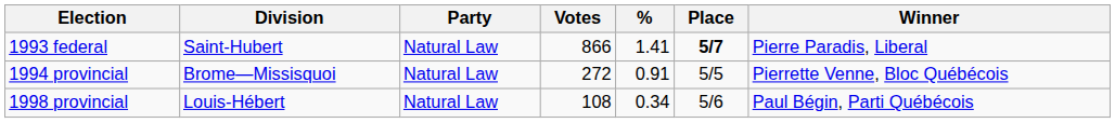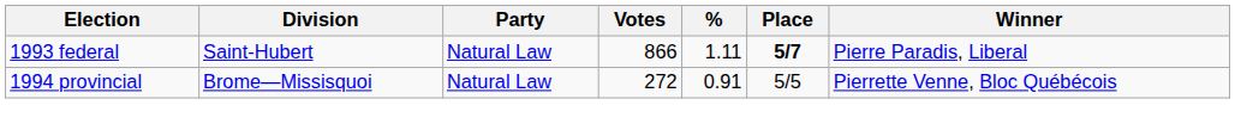 <table class="wikitable" width="1000">
 <tr>
 <th align="left">Election</th>
 <th align="left">Division</th>
 <th align="left">Party</th>
 <th align="right">Votes</th>
 <th align="right">%</th>
 <th align="center">Place</th>
 <th align="center">Winner</th>
 </tr>
 <tr>
 <td align="left"><a href='#'>1993 federal</a></td>
 <td align="left"><a href='#'>Saint-Hubert</a></td>
 <td align="left"><a href='#'>Natural Law</a></td>
 <td align="right">866</td>
-<td align="right">1.41</td>
+<td align="right">1.11</td>
 <td align="center"><strong>5/7</strong></td>
 <td align="left"><a href='#'>Pierre Paradis</a>, <a href='#'>Liberal</a></td>
 </tr>
 <tr>
 <td align="left"><a href='#'>1994 provincial</a></td>
 <td align="left"><a href='#'>Brome—Missisquoi</a></td>
 <td align="left"><a href='#'>Natural Law</a></td>
 <td align="right">272</td>
 <td align="right">0.91</td>
 <td align="center">5/5</td>
 <td align="left"><a href='#'>Pierrette Venne</a>, <a href='#'>Bloc Québécois</a></td>
 </tr>
-<tr>
-<td align="left"><a href='#'>1998 provincial</a></td>
-<td align="left"><a href='#'>Louis-Hébert</a></td>
-<td align="left"><a href='#'>Natural Law</a></td>
-<td align="right">108</td>
-<td align="right">0.34</td>
-<td align="center">5/6</td>
-<td align="left"><a href='#'>Paul Bégin</a>, <a href='#'>Parti Québécois</a></td>
-</tr>
 </table>
